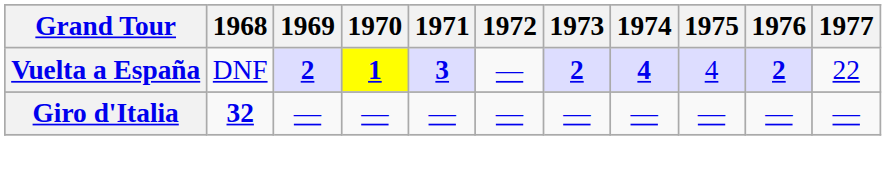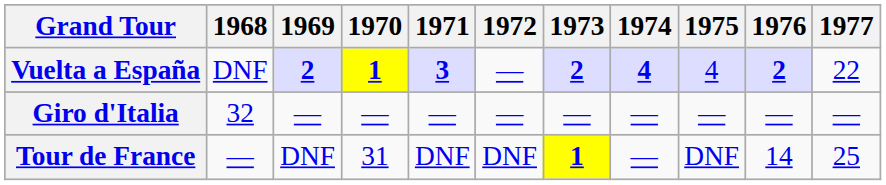 <table class="wikitable plainrowheaders">
 <tr>
 <th scope="col"><a href='#'>Grand Tour</a></th>
 <th scope="col">1968</th>
 <th scope="col">1969</th>
 <th scope="col">1970</th>
 <th scope="col">1971</th>
 <th scope="col">1972</th>
 <th scope="col">1973</th>
 <th scope="col">1974</th>
 <th scope="col">1975</th>
 <th scope="col">1976</th>
 <th scope="col">1977</th>
 </tr>
 <tr style="text-align:center;">
 <th scope="row"> <a href='#'>Vuelta a España</a></th>
 <td><a href='#'>DNF</a></td>
 <td style="background:#ddddff;"><a href='#'><strong>2</strong></a></td>
 <td style="background:yellow;"><a href='#'><strong>1</strong></a></td>
 <td style="background:#ddddff;"><a href='#'><strong>3</strong></a></td>
 <td><a href='#'>—</a></td>
 <td style="background:#ddddff;"><a href='#'><strong>2</strong></a></td>
 <td style="background:#ddddff;"><strong><a href='#'>4</a></strong></td>
 <td style="background:#ddddff;"><a href='#'>4</a></td>
 <td style="background:#ddddff;"><a href='#'><strong>2</strong></a></td>
 <td><a href='#'>22</a></td>
 </tr>
 <tr style="text-align:center;">
 <th scope="row"> <a href='#'>Giro d'Italia</a></th>
-<td><strong><a href='#'>32</a></strong></td>
+<td><a href='#'>32</a></td>
 <td><a href='#'>—</a></td>
 <td><a href='#'>—</a></td>
 <td><a href='#'>—</a></td>
 <td><a href='#'>—</a></td>
 <td><a href='#'>—</a></td>
 <td><a href='#'>—</a></td>
 <td><a href='#'>—</a></td>
 <td><a href='#'>—</a></td>
 <td><a href='#'>—</a></td>
 </tr>
+<tr style="text-align:center;">
+<th scope="row"> <a href='#'>Tour de France</a></th>
+<td><a href='#'>—</a></td>
+<td><a href='#'>DNF</a></td>
+<td><a href='#'>31</a></td>
+<td><a href='#'>DNF</a></td>
+<td><a href='#'>DNF</a></td>
+<td style="background:yellow;"><a href='#'><strong>1</strong></a></td>
+<td><a href='#'>—</a></td>
+<td><a href='#'>DNF</a></td>
+<td><a href='#'>14</a></td>
+<td><a href='#'>25</a></td>
+</tr>
 </table>
